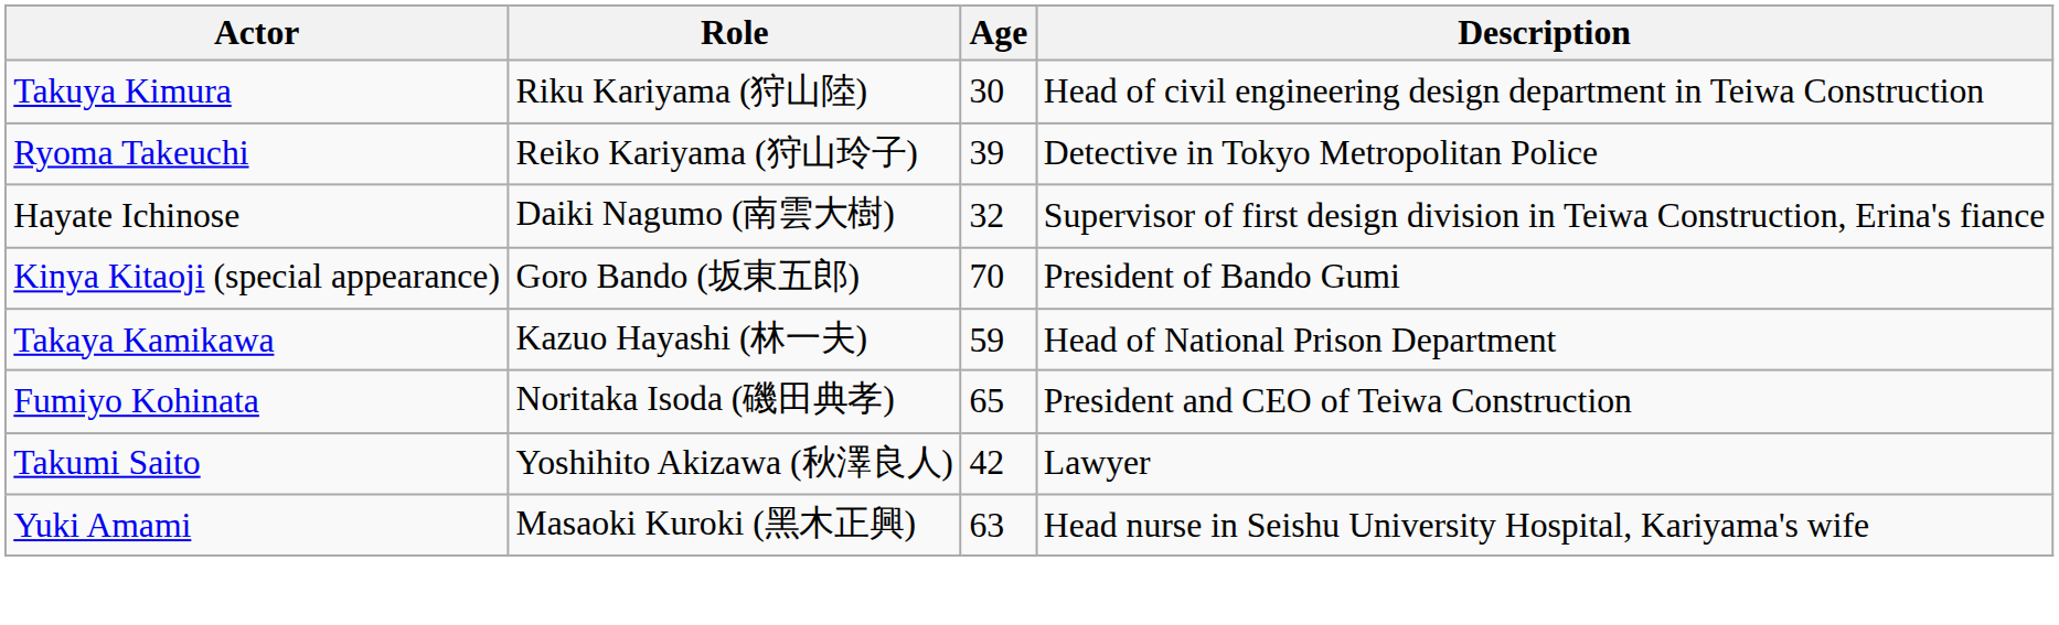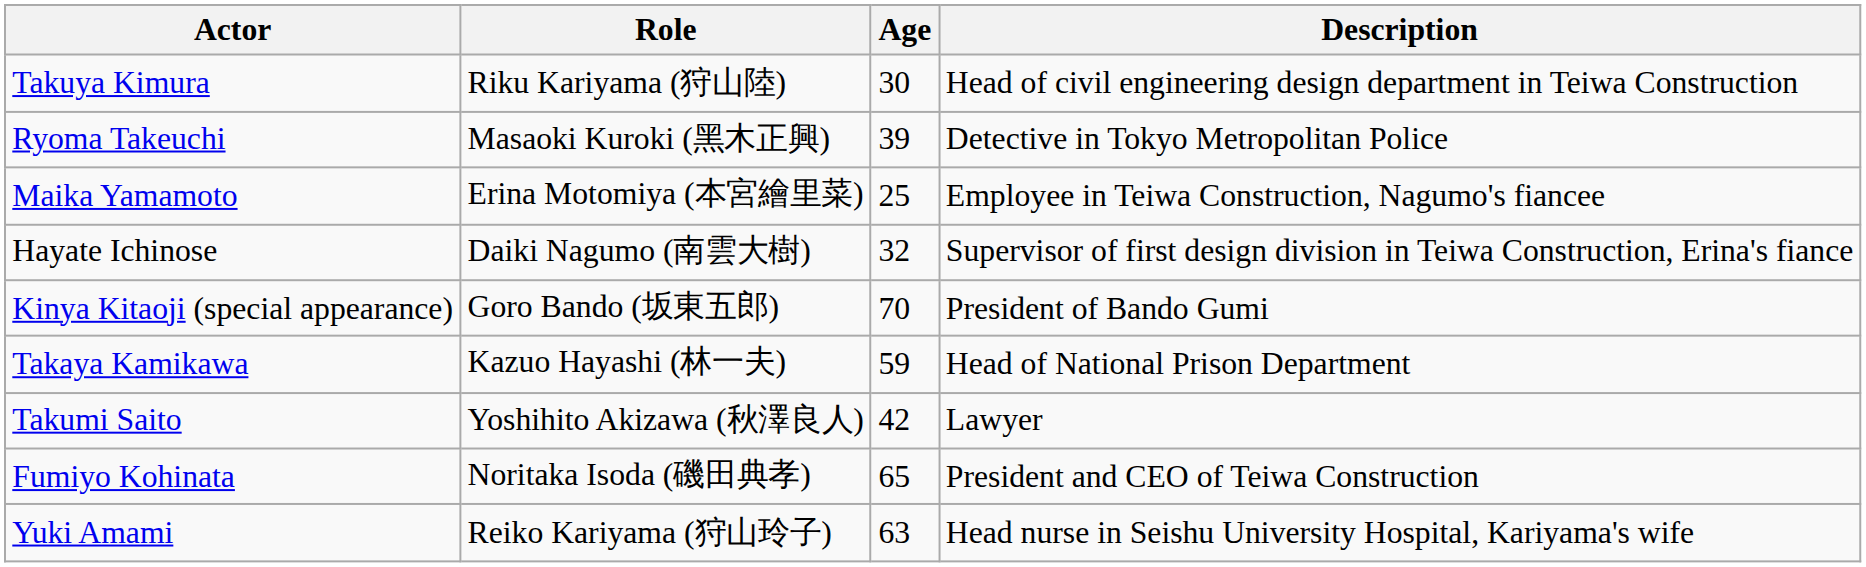 <table class="wikitable">
 <tr>
 <th>Actor</th>
 <th>Role</th>
 <th>Age</th>
 <th>Description</th>
 </tr>
 <tr>
 <td><a href='#'>Takuya Kimura</a></td>
 <td>Riku Kariyama (狩山陸)</td>
 <td>30</td>
 <td>Head of civil engineering design department in Teiwa Construction</td>
 </tr>
 <tr>
 <td><a href='#'>Ryoma Takeuchi</a></td>
-<td>Reiko Kariyama (狩山玲子)</td>
+<td>Masaoki Kuroki (黑木正興)</td>
 <td>39</td>
 <td>Detective in Tokyo Metropolitan Police</td>
+</tr>
+<tr>
+<td><a href='#'>Maika Yamamoto</a></td>
+<td>Erina Motomiya (本宮繪里菜)</td>
+<td>25</td>
+<td>Employee in Teiwa Construction, Nagumo's fiancee</td>
 </tr>
 <tr>
 <td>Hayate Ichinose</td>
 <td>Daiki Nagumo (南雲大樹)</td>
 <td>32</td>
 <td>Supervisor of first design division in Teiwa Construction, Erina's fiance</td>
 </tr>
 <tr>
 <td><a href='#'>Kinya Kitaoji</a> (special appearance)</td>
 <td>Goro Bando (坂東五郎)</td>
 <td>70</td>
 <td>President of Bando Gumi</td>
 </tr>
 <tr>
 <td><a href='#'>Takaya Kamikawa</a></td>
 <td>Kazuo Hayashi (林一夫)</td>
 <td>59</td>
 <td>Head of National Prison Department</td>
 </tr>
 <tr>
+<td><a href='#'>Takumi Saito</a></td>
+<td>Yoshihito Akizawa (秋澤良人)</td>
+<td>42</td>
+<td>Lawyer</td>
+</tr>
+<tr>
 <td><a href='#'>Fumiyo Kohinata</a></td>
 <td>Noritaka Isoda (磯田典孝)</td>
 <td>65</td>
 <td>President and CEO of Teiwa Construction</td>
 </tr>
 <tr>
-<td><a href='#'>Takumi Saito</a></td>
-<td>Yoshihito Akizawa (秋澤良人)</td>
-<td>42</td>
-<td>Lawyer</td>
-</tr>
-<tr>
 <td><a href='#'>Yuki Amami</a></td>
-<td>Masaoki Kuroki (黑木正興)</td>
+<td>Reiko Kariyama (狩山玲子)</td>
 <td>63</td>
 <td>Head nurse in Seishu University Hospital, Kariyama's wife</td>
 </tr>
 </table>
